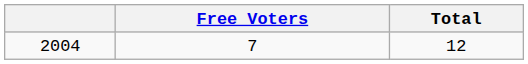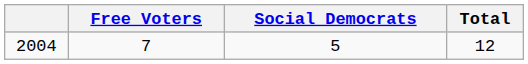 <table class="wikitable" width="400">
 <tr bgcolor="#eeeeee">
 <th></th>
 <th><a href='#'>Free Voters</a></th>
+<th><a href='#'>Social Democrats</a></th>
 <th>Total</th>
 </tr>
 <tr align="center">
 <td>2004</td>
 <td>7</td>
+<td>5</td>
 <td>12</td>
 </tr>
 </table>
